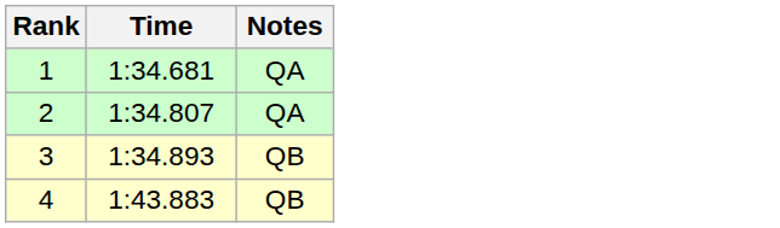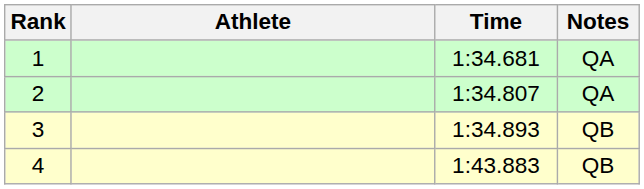 <table class=wikitable style="text-align:center">
 <tr>
 <th width=40>Rank</th>
+<th width=250>Athlete</th>
 <th width=80>Time</th>
 <th width=50>Notes</th>
 </tr>
 <tr bgcolor="ccffcc">
 <td>1</td>
+<td align=left></td>
 <td>1:34.681</td>
 <td>QA</td>
 </tr>
 <tr bgcolor="ccffcc">
 <td>2</td>
+<td align=left></td>
 <td>1:34.807</td>
 <td>QA</td>
 </tr>
 <tr bgcolor="ffffcc">
 <td>3</td>
+<td align=left></td>
 <td>1:34.893</td>
 <td>QB</td>
 </tr>
 <tr bgcolor="ffffcc">
 <td>4</td>
+<td align=left></td>
 <td>1:43.883</td>
 <td>QB</td>
 </tr>
 </table>
